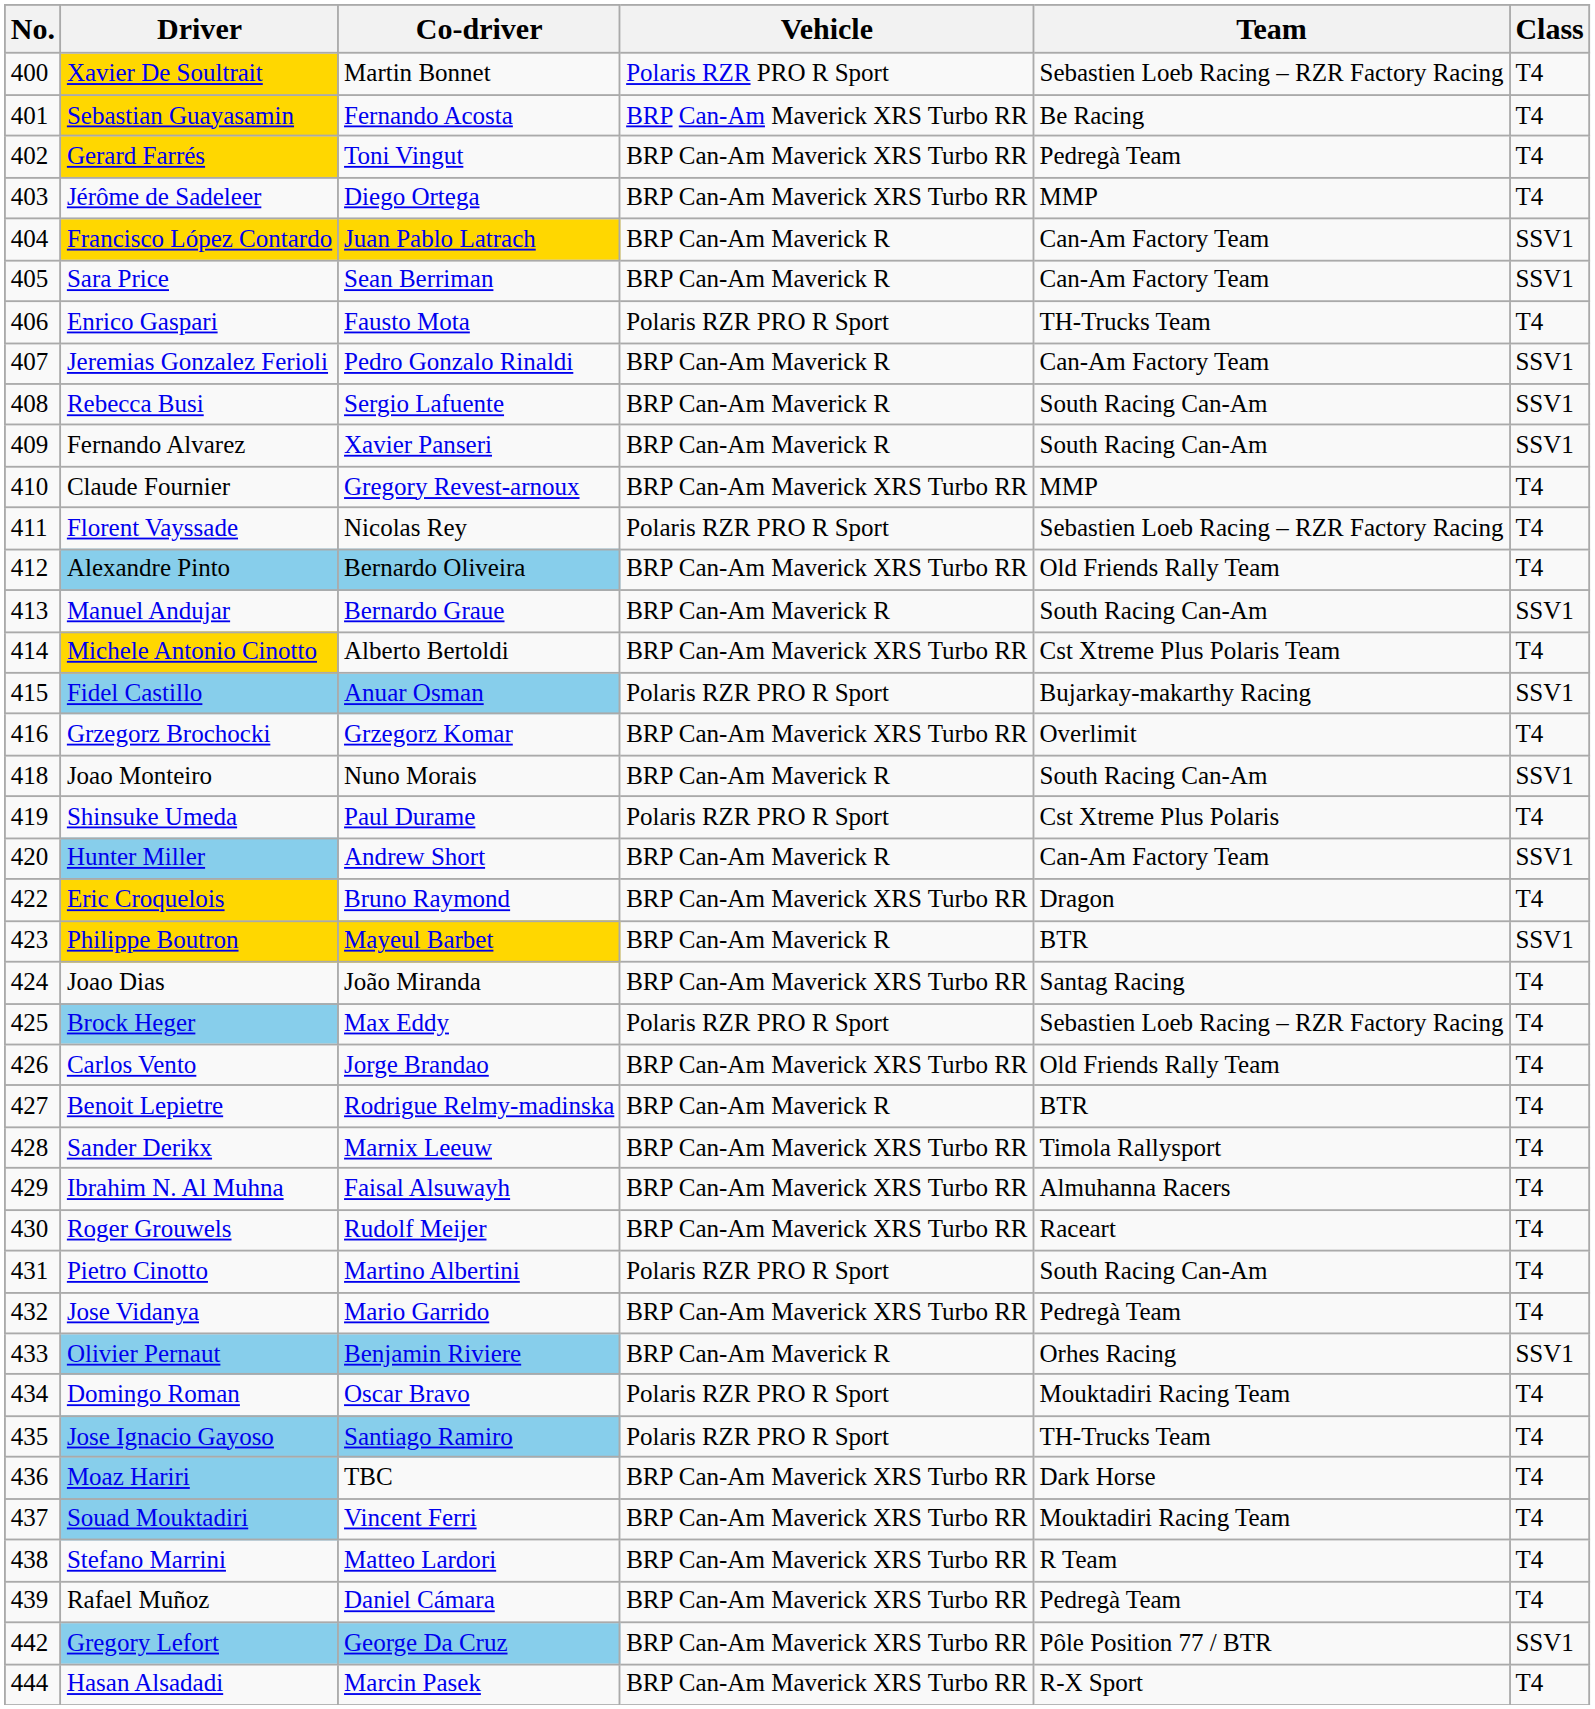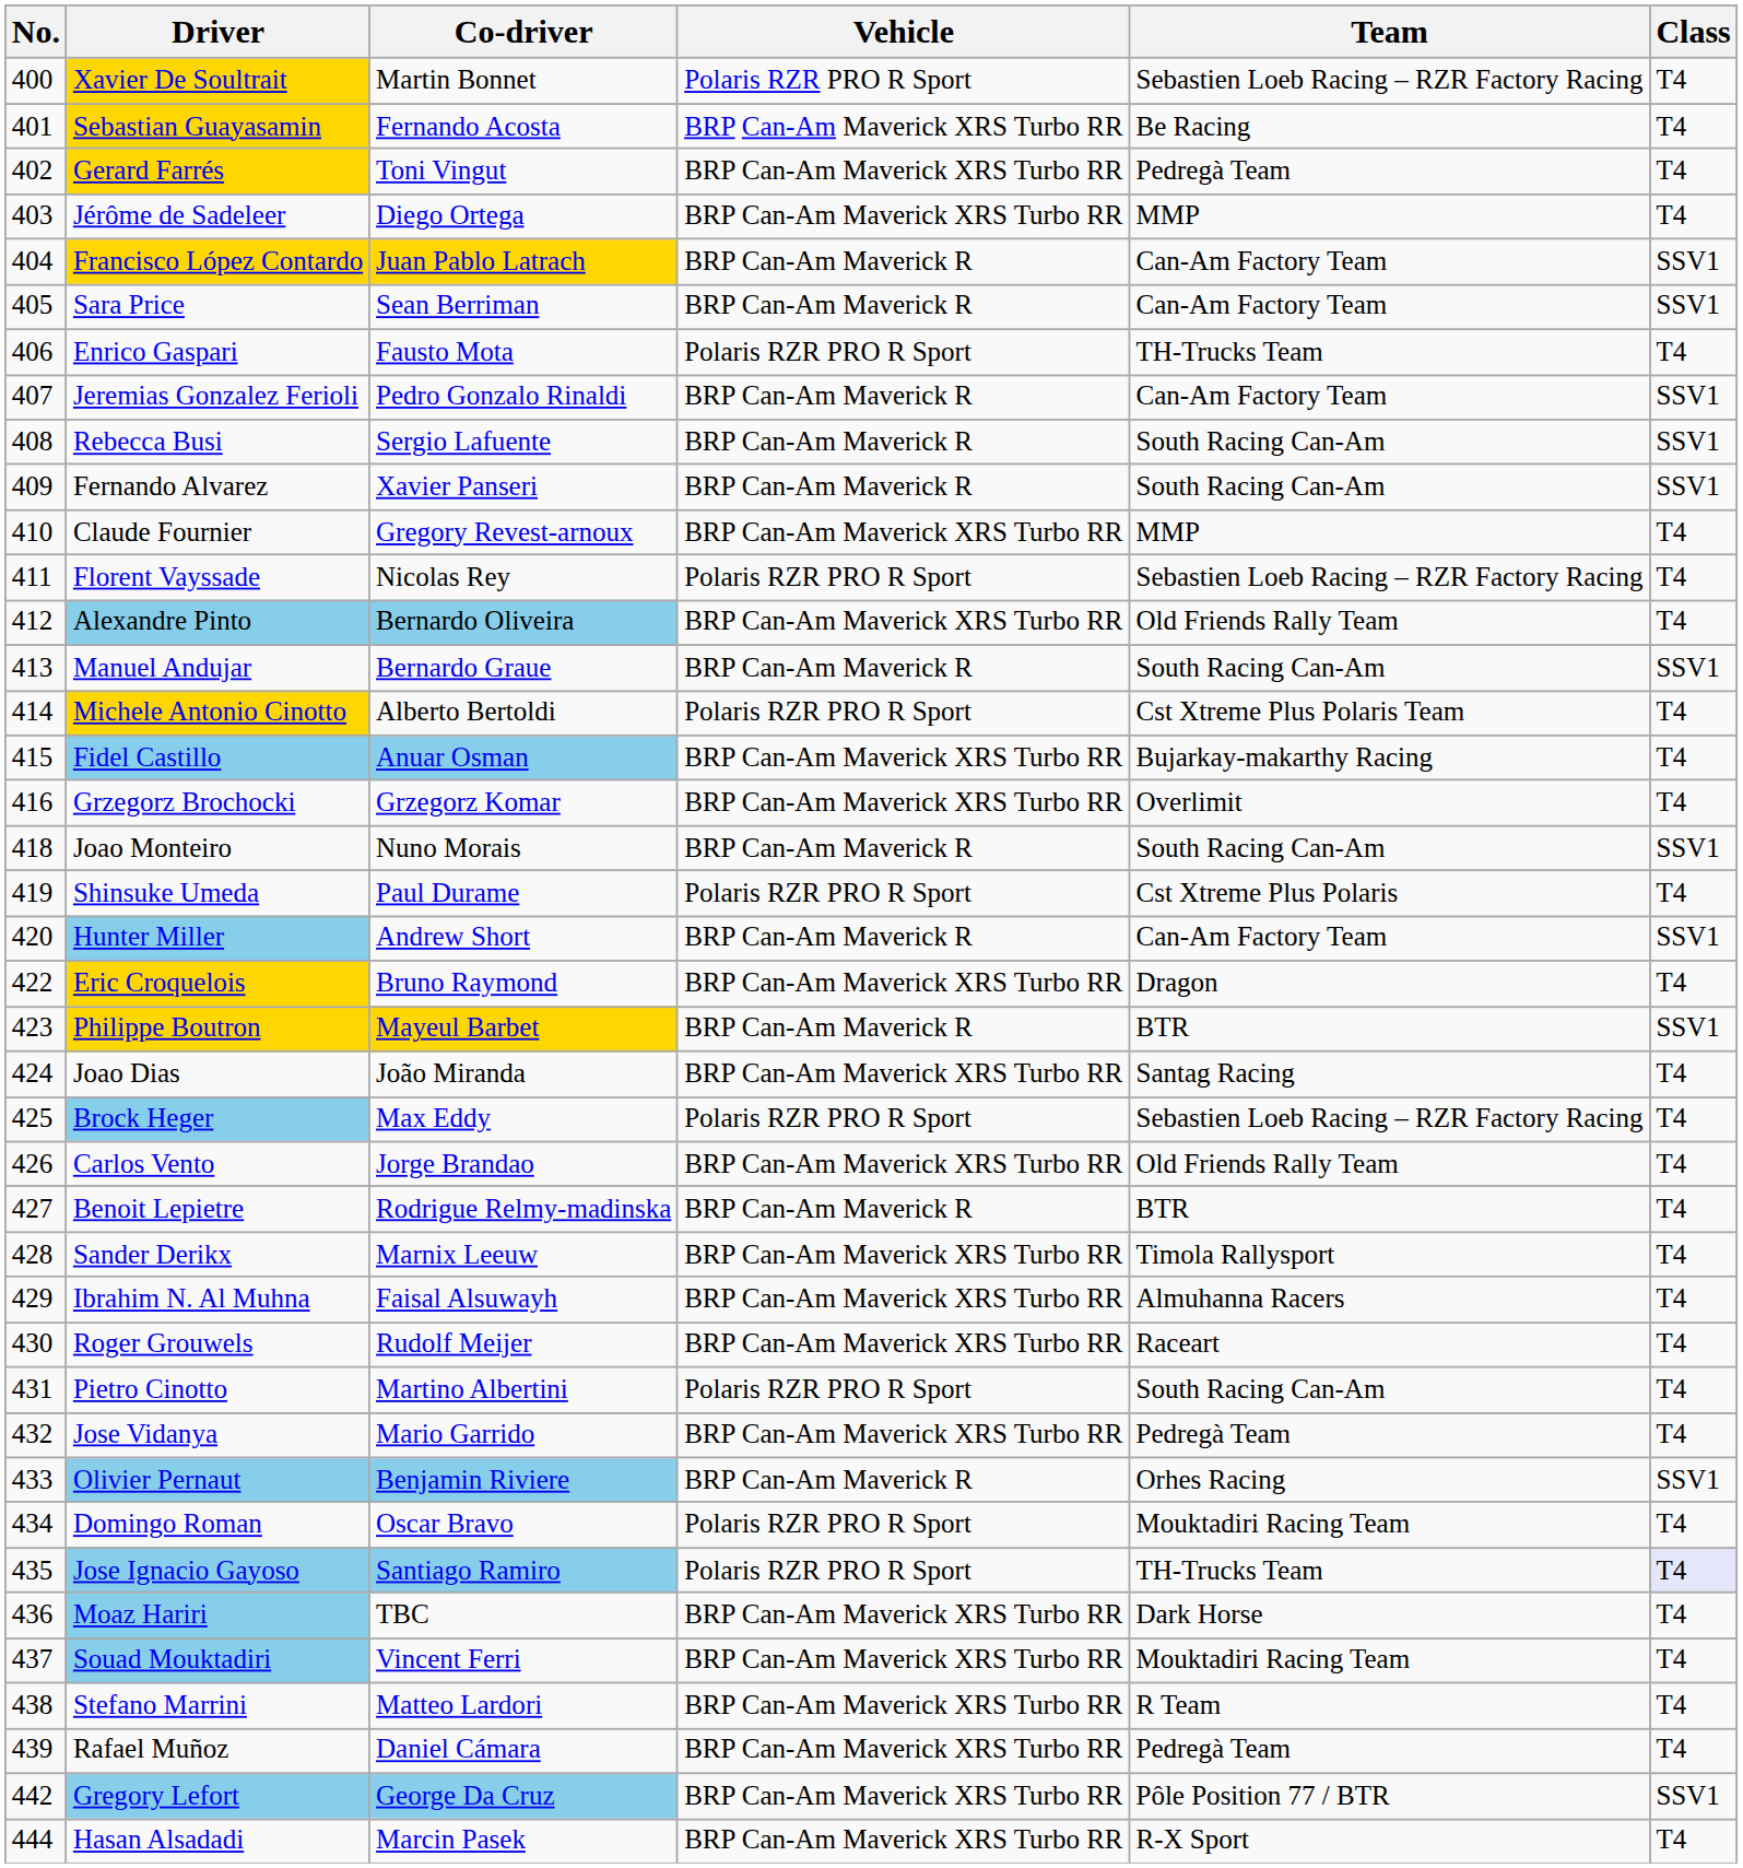 <table class="wikitable sortable" style="font-size:85%;">
 <tr>
 <th><big>No.</big></th>
 <th><big>Driver</big></th>
 <th><big>Co-driver</big></th>
 <th><big>Vehicle</big></th>
 <th><big>Team</big></th>
 <th><big>Class</big></th>
 </tr>
 <tr>
 <td>400</td>
 <td style="background:gold;"> <a href='#'>Xavier De Soultrait</a></td>
 <td> Martin Bonnet</td>
 <td><a href='#'>Polaris RZR</a> PRO R Sport</td>
 <td>Sebastien Loeb Racing – RZR Factory Racing</td>
 <td>T4</td>
 </tr>
 <tr>
 <td>401</td>
 <td style="background:gold;"> <a href='#'>Sebastian Guayasamin</a></td>
 <td> <a href='#'>Fernando Acosta</a></td>
 <td><a href='#'>BRP</a> <a href='#'>Can-Am</a> Maverick XRS Turbo RR</td>
 <td>Be Racing</td>
 <td>T4</td>
 </tr>
 <tr>
 <td>402</td>
 <td style="background:gold;"> <a href='#'>Gerard Farrés</a></td>
 <td> <a href='#'>Toni Vingut</a></td>
 <td>BRP Can-Am Maverick XRS Turbo RR</td>
 <td>Pedregà Team</td>
 <td>T4</td>
 </tr>
 <tr>
 <td>403</td>
 <td> <a href='#'>Jérôme de Sadeleer</a></td>
 <td> <a href='#'>Diego Ortega</a></td>
 <td>BRP Can-Am Maverick XRS Turbo RR</td>
 <td>MMP</td>
 <td>T4</td>
 </tr>
 <tr>
 <td>404</td>
 <td style="background:gold;"> <a href='#'>Francisco López Contardo</a></td>
 <td style="background:gold;"> <a href='#'>Juan Pablo Latrach</a></td>
 <td>BRP Can-Am Maverick R</td>
 <td>Can-Am Factory Team</td>
 <td>SSV1</td>
 </tr>
 <tr>
 <td>405</td>
 <td> <a href='#'>Sara Price</a></td>
 <td> <a href='#'>Sean Berriman</a></td>
 <td>BRP Can-Am Maverick R</td>
 <td>Can-Am Factory Team</td>
 <td>SSV1</td>
 </tr>
 <tr>
 <td>406</td>
 <td> <a href='#'>Enrico Gaspari</a></td>
 <td> <a href='#'>Fausto Mota</a></td>
 <td>Polaris RZR PRO R Sport</td>
 <td>TH-Trucks Team</td>
 <td>T4</td>
 </tr>
 <tr>
 <td>407</td>
 <td> <a href='#'>Jeremias Gonzalez Ferioli</a></td>
 <td> <a href='#'>Pedro Gonzalo Rinaldi</a></td>
 <td>BRP Can-Am Maverick R</td>
 <td>Can-Am Factory Team</td>
 <td>SSV1</td>
 </tr>
 <tr>
 <td>408</td>
 <td> <a href='#'>Rebecca Busi</a></td>
 <td> <a href='#'>Sergio Lafuente</a></td>
 <td>BRP Can-Am Maverick R</td>
 <td>South Racing Can-Am</td>
 <td>SSV1</td>
 </tr>
 <tr>
 <td>409</td>
 <td> Fernando Alvarez</td>
 <td> <a href='#'>Xavier Panseri</a></td>
 <td>BRP Can-Am Maverick R</td>
 <td>South Racing Can-Am</td>
 <td>SSV1</td>
 </tr>
 <tr>
 <td>410</td>
 <td> Claude Fournier</td>
 <td> <a href='#'>Gregory Revest-arnoux</a></td>
 <td>BRP Can-Am Maverick XRS Turbo RR</td>
 <td>MMP</td>
 <td>T4</td>
 </tr>
 <tr>
 <td>411</td>
 <td> <a href='#'>Florent Vayssade</a></td>
 <td> Nicolas Rey</td>
 <td>Polaris RZR PRO R Sport</td>
 <td>Sebastien Loeb Racing – RZR Factory Racing</td>
 <td>T4</td>
 </tr>
 <tr>
 <td>412</td>
 <td style="background:skyblue;"> Alexandre Pinto</td>
 <td style="background:skyblue;"> Bernardo Oliveira</td>
 <td>BRP Can-Am Maverick XRS Turbo RR</td>
 <td>Old Friends Rally Team</td>
 <td>T4</td>
 </tr>
 <tr>
 <td>413</td>
 <td> <a href='#'>Manuel Andujar</a></td>
 <td> <a href='#'>Bernardo Graue</a></td>
 <td>BRP Can-Am Maverick R</td>
 <td>South Racing Can-Am</td>
 <td>SSV1</td>
 </tr>
 <tr>
 <td>414</td>
 <td style="background:gold;"> <a href='#'>Michele Antonio Cinotto</a></td>
 <td> Alberto Bertoldi</td>
-<td>BRP Can-Am Maverick XRS Turbo RR</td>
+<td>Polaris RZR PRO R Sport</td>
 <td>Cst Xtreme Plus Polaris Team</td>
 <td>T4</td>
 </tr>
 <tr>
 <td>415</td>
 <td style="background:skyblue;"> <a href='#'>Fidel Castillo</a></td>
 <td style="background:skyblue;"> <a href='#'>Anuar Osman</a></td>
-<td>Polaris RZR PRO R Sport</td>
+<td>BRP Can-Am Maverick XRS Turbo RR</td>
 <td>Bujarkay-makarthy Racing</td>
-<td>SSV1</td>
+<td>T4</td>
 </tr>
 <tr>
 <td>416</td>
 <td> <a href='#'>Grzegorz Brochocki</a></td>
 <td> <a href='#'>Grzegorz Komar</a></td>
 <td>BRP Can-Am Maverick XRS Turbo RR</td>
 <td>Overlimit</td>
 <td>T4</td>
 </tr>
 <tr>
 <td>418</td>
 <td> Joao Monteiro</td>
 <td> Nuno Morais</td>
 <td>BRP Can-Am Maverick R</td>
 <td>South Racing Can-Am</td>
 <td>SSV1</td>
 </tr>
 <tr>
 <td>419</td>
 <td> <a href='#'>Shinsuke Umeda</a></td>
 <td> <a href='#'>Paul Durame</a></td>
 <td>Polaris RZR PRO R Sport</td>
 <td>Cst Xtreme Plus Polaris</td>
 <td>T4</td>
 </tr>
 <tr>
 <td>420</td>
 <td style="background:skyblue;"> <a href='#'>Hunter Miller</a></td>
 <td> <a href='#'>Andrew Short</a></td>
 <td>BRP Can-Am Maverick R</td>
 <td>Can-Am Factory Team</td>
 <td>SSV1</td>
 </tr>
 <tr>
 <td>422</td>
 <td style="background:gold;"> <a href='#'>Eric Croquelois</a></td>
 <td> <a href='#'>Bruno Raymond</a></td>
 <td>BRP Can-Am Maverick XRS Turbo RR</td>
 <td>Dragon</td>
 <td>T4</td>
 </tr>
 <tr>
 <td>423</td>
 <td style="background:gold;"> <a href='#'>Philippe Boutron</a></td>
 <td style="background:gold;"> <a href='#'>Mayeul Barbet</a></td>
 <td>BRP Can-Am Maverick R</td>
 <td>BTR</td>
 <td>SSV1</td>
 </tr>
 <tr>
 <td>424</td>
 <td> Joao Dias</td>
 <td> João Miranda</td>
 <td>BRP Can-Am Maverick XRS Turbo RR</td>
 <td>Santag Racing</td>
 <td>T4</td>
 </tr>
 <tr>
 <td>425</td>
 <td style="background:skyblue;"> <a href='#'>Brock Heger</a></td>
 <td> <a href='#'>Max Eddy</a></td>
 <td>Polaris RZR PRO R Sport</td>
 <td>Sebastien Loeb Racing – RZR Factory Racing</td>
 <td>T4</td>
 </tr>
 <tr>
 <td>426</td>
 <td> <a href='#'>Carlos Vento</a></td>
 <td> <a href='#'>Jorge Brandao</a></td>
 <td>BRP Can-Am Maverick XRS Turbo RR</td>
 <td>Old Friends Rally Team</td>
 <td>T4</td>
 </tr>
 <tr>
 <td>427</td>
 <td> <a href='#'>Benoit Lepietre</a></td>
 <td> <a href='#'>Rodrigue Relmy-madinska</a></td>
 <td>BRP Can-Am Maverick R</td>
 <td>BTR</td>
 <td>T4</td>
 </tr>
 <tr>
 <td>428</td>
 <td> <a href='#'>Sander Derikx</a></td>
 <td> <a href='#'>Marnix Leeuw</a></td>
 <td>BRP Can-Am Maverick XRS Turbo RR</td>
 <td>Timola Rallysport</td>
 <td>T4</td>
 </tr>
 <tr>
 <td>429</td>
 <td> <a href='#'>Ibrahim N. Al Muhna</a></td>
 <td> <a href='#'>Faisal Alsuwayh</a></td>
 <td>BRP Can-Am Maverick XRS Turbo RR</td>
 <td>Almuhanna Racers</td>
 <td>T4</td>
 </tr>
 <tr>
 <td>430</td>
 <td> <a href='#'>Roger Grouwels</a></td>
 <td> <a href='#'>Rudolf Meijer</a></td>
 <td>BRP Can-Am Maverick XRS Turbo RR</td>
 <td>Raceart</td>
 <td>T4</td>
 </tr>
 <tr>
 <td>431</td>
 <td> <a href='#'>Pietro Cinotto</a></td>
 <td> <a href='#'>Martino Albertini</a></td>
 <td>Polaris RZR PRO R Sport</td>
 <td>South Racing Can-Am</td>
 <td>T4</td>
 </tr>
 <tr>
 <td>432</td>
 <td> <a href='#'>Jose Vidanya</a></td>
 <td> <a href='#'>Mario Garrido</a></td>
 <td>BRP Can-Am Maverick XRS Turbo RR</td>
 <td>Pedregà Team</td>
 <td>T4</td>
 </tr>
 <tr>
 <td>433</td>
 <td style="background:skyblue;"> <a href='#'>Olivier Pernaut</a></td>
 <td style="background:skyblue;"> <a href='#'>Benjamin Riviere</a></td>
 <td>BRP Can-Am Maverick R</td>
 <td>Orhes Racing</td>
 <td>SSV1</td>
 </tr>
 <tr>
 <td>434</td>
 <td> <a href='#'>Domingo Roman</a></td>
 <td> <a href='#'>Oscar Bravo</a></td>
 <td>Polaris RZR PRO R Sport</td>
 <td>Mouktadiri Racing Team</td>
 <td>T4</td>
 </tr>
 <tr>
 <td>435</td>
 <td style="background:skyblue;"> <a href='#'>Jose Ignacio Gayoso</a></td>
 <td style="background:skyblue;"> <a href='#'>Santiago Ramiro</a></td>
 <td>Polaris RZR PRO R Sport</td>
 <td>TH-Trucks Team</td>
-<td>T4</td>
+<td style="background: lavender;">T4</td>
 </tr>
 <tr>
 <td>436</td>
 <td style="background:skyblue;"> <a href='#'>Moaz Hariri</a></td>
 <td> TBC</td>
 <td>BRP Can-Am Maverick XRS Turbo RR</td>
 <td>Dark Horse</td>
 <td>T4</td>
 </tr>
 <tr>
 <td>437</td>
 <td style="background:skyblue;"> <a href='#'>Souad Mouktadiri</a></td>
 <td> <a href='#'>Vincent Ferri</a></td>
 <td>BRP Can-Am Maverick XRS Turbo RR</td>
 <td>Mouktadiri Racing Team</td>
 <td>T4</td>
 </tr>
 <tr>
 <td>438</td>
 <td> <a href='#'>Stefano Marrini</a></td>
 <td> <a href='#'>Matteo Lardori</a></td>
 <td>BRP Can-Am Maverick XRS Turbo RR</td>
 <td>R Team</td>
 <td>T4</td>
 </tr>
 <tr>
 <td>439</td>
 <td> Rafael Muñoz</td>
 <td> <a href='#'>Daniel Cámara</a></td>
 <td>BRP Can-Am Maverick XRS Turbo RR</td>
 <td>Pedregà Team</td>
 <td>T4</td>
 </tr>
 <tr>
 <td>442</td>
 <td style="background:skyblue;"> <a href='#'>Gregory Lefort</a></td>
 <td style="background:skyblue;"> <a href='#'>George Da Cruz</a></td>
 <td>BRP Can-Am Maverick XRS Turbo RR</td>
 <td>Pôle Position 77 / BTR</td>
 <td>SSV1</td>
 </tr>
 <tr>
 <td>444</td>
 <td> <a href='#'>Hasan Alsadadi</a></td>
 <td> <a href='#'>Marcin Pasek</a></td>
 <td>BRP Can-Am Maverick XRS Turbo RR</td>
 <td>R-X Sport</td>
 <td>T4</td>
 </tr>
 </table>
